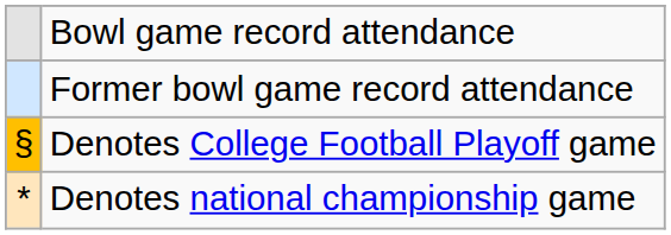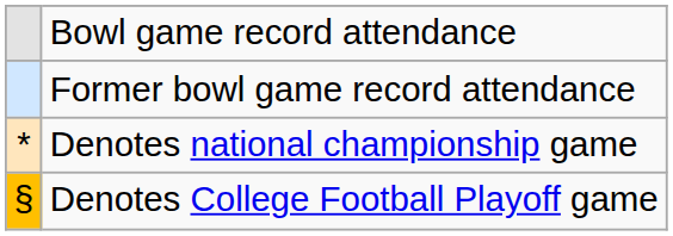 <table class="wikitable">
 <tr>
 <td style="text-align:center; background:#e3e3e3;"></td>
 <td>Bowl game record attendance</td>
 </tr>
 <tr>
 <td style="text-align:center; background:#d0e7ff;"></td>
 <td>Former bowl game record attendance</td>
 </tr>
 <tr>
+<td style="text-align:center; background:#ffe6bd;">*</td>
+<td>Denotes <a href='#'>national championship</a> game</td>
+</tr>
+<tr>
 <td style="text-align:center; background:#FFBF00;">§</td>
 <td>Denotes <a href='#'>College Football Playoff</a> game</td>
 </tr>
-<tr>
-<td style="text-align:center; background:#ffe6bd;">*</td>
-<td>Denotes <a href='#'>national championship</a> game</td>
-</tr>
 </table>
